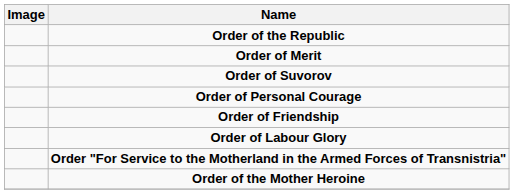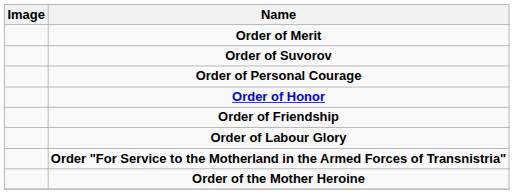 <table class="wikitable" style="text-align:center;">
 <tr>
 <th>Image</th>
 <th>Name</th>
-</tr>
-<tr>
-<td></td>
-<td><strong>Order of the Republic</strong></td>
 </tr>
 <tr>
 <td></td>
 <td><strong>Order of Merit</strong></td>
 </tr>
 <tr>
 <td></td>
 <td><strong>Order of Suvorov</strong></td>
 </tr>
 <tr>
 <td></td>
 <td><strong>Order of Personal Courage</strong></td>
+</tr>
+<tr>
+<td></td>
+<td><strong><a href='#'>Order of Honor</a></strong></td>
 </tr>
 <tr>
 <td></td>
 <td><strong>Order of Friendship</strong></td>
 </tr>
 <tr>
 <td></td>
 <td><strong>Order of Labour Glory</strong></td>
 </tr>
 <tr>
 <td></td>
 <td><strong>Order "For Service to the Motherland in the Armed Forces of Transnistria"</strong></td>
 </tr>
 <tr>
 <td></td>
 <td><strong>Order of the Mother Heroine</strong></td>
 </tr>
 <tr>
 </tr>
 </table>
